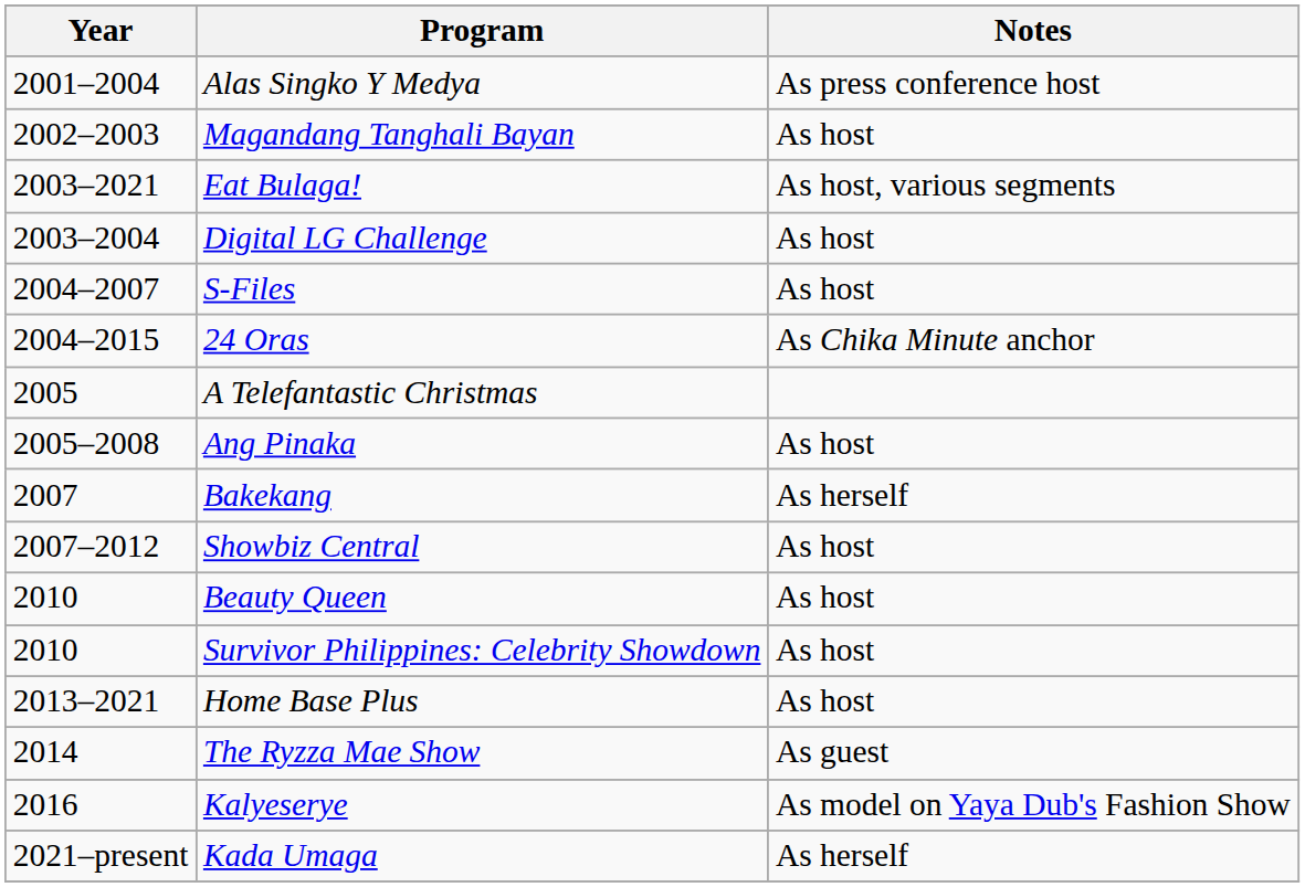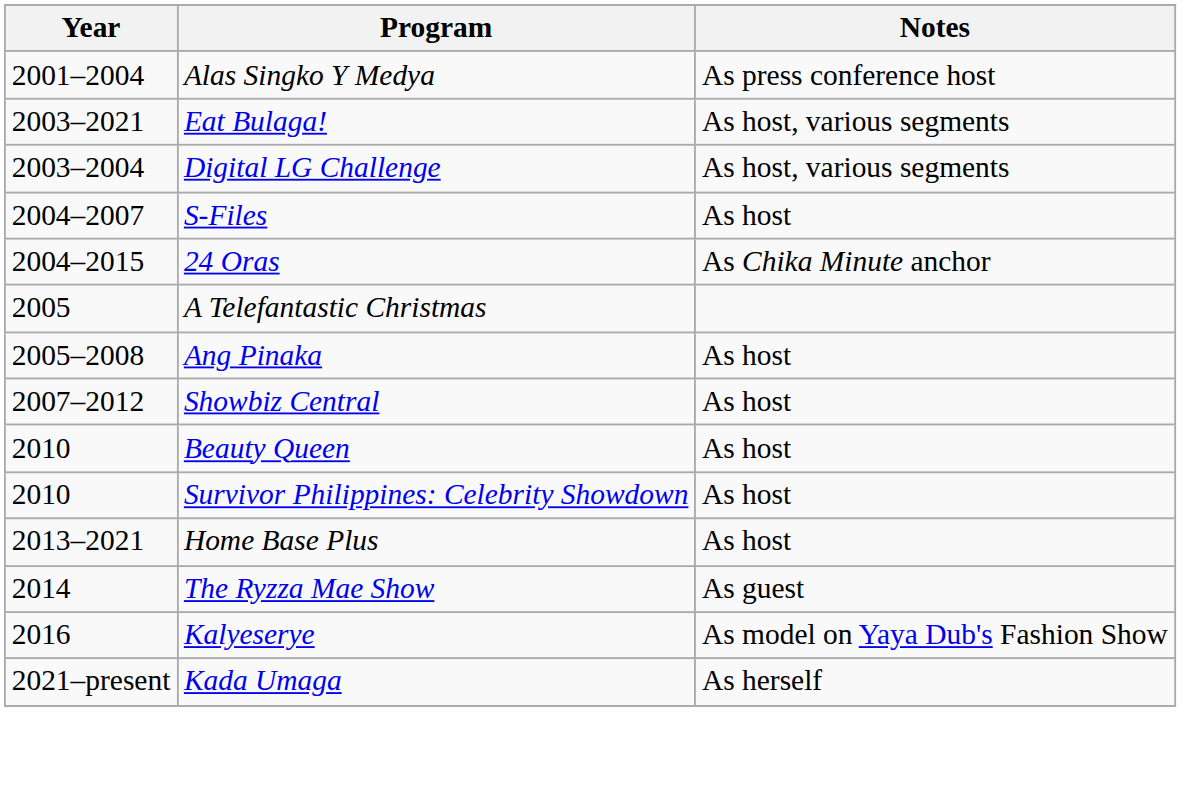 <table class="wikitable sortable" background: #f9f9f9>
 <tr bgcolor="#B0C4DE" align="center">
 </tr>
 <tr>
 <th>Year</th>
 <th>Program</th>
 <th>Notes</th>
 </tr>
 <tr>
 <td>2001–2004</td>
 <td><em>Alas Singko Y Medya</em></td>
 <td>As press conference host</td>
 </tr>
 <tr>
-<td>2002–2003</td>
-<td><em><a href='#'>Magandang Tanghali Bayan</a></em></td>
-<td>As host</td>
-</tr>
-<tr>
 <td>2003–2021</td>
 <td><em><a href='#'>Eat Bulaga!</a></em></td>
 <td>As host, various segments</td>
 </tr>
 <tr>
 <td>2003–2004</td>
 <td><em><a href='#'>Digital LG Challenge</a></em></td>
-<td>As host</td>
+<td>As host, various segments</td>
 </tr>
 <tr>
 <td>2004–2007</td>
 <td><em><a href='#'>S-Files</a></em></td>
 <td>As host</td>
 </tr>
 <tr>
 <td>2004–2015</td>
 <td><em><a href='#'>24 Oras</a></em></td>
 <td>As <em>Chika Minute</em> anchor</td>
 </tr>
 <tr>
 <td>2005</td>
 <td><em>A Telefantastic Christmas</em></td>
 <td></td>
 </tr>
 <tr>
 <td>2005–2008</td>
 <td><em><a href='#'>Ang Pinaka</a></em></td>
 <td>As host</td>
-</tr>
-<tr>
-<td>2007</td>
-<td><em><a href='#'>Bakekang</a></em></td>
-<td>As herself</td>
 </tr>
 <tr>
 <td>2007–2012</td>
 <td><em><a href='#'>Showbiz Central</a></em></td>
 <td>As host</td>
 </tr>
 <tr>
 <td>2010</td>
 <td><em><a href='#'>Beauty Queen</a></em></td>
 <td>As host</td>
 </tr>
 <tr>
 <td>2010</td>
 <td><em><a href='#'>Survivor Philippines: Celebrity Showdown</a></em></td>
 <td>As host</td>
 </tr>
 <tr>
 <td>2013–2021</td>
 <td><em>Home Base Plus</em></td>
 <td>As host</td>
 </tr>
 <tr>
 <td>2014</td>
 <td><em><a href='#'>The Ryzza Mae Show</a></em></td>
 <td>As guest</td>
 </tr>
 <tr>
 <td>2016</td>
 <td><em><a href='#'>Kalyeserye</a></em></td>
 <td>As model on <a href='#'>Yaya Dub's</a> Fashion Show</td>
 </tr>
 <tr>
 <td>2021–present</td>
 <td><em><a href='#'>Kada Umaga</a></em></td>
 <td>As herself</td>
 </tr>
 <tr>
 </tr>
 </table>
